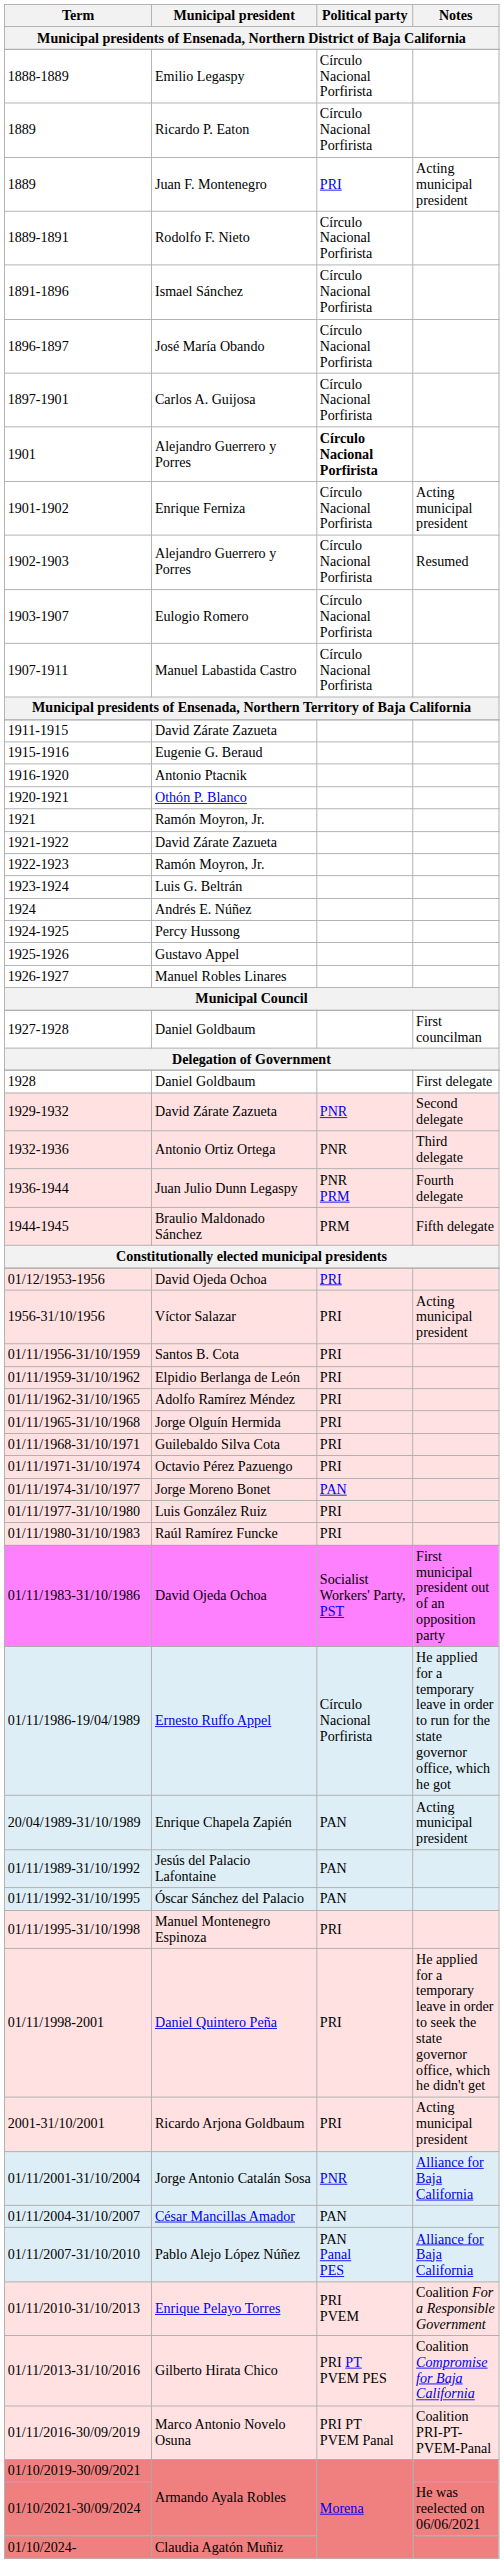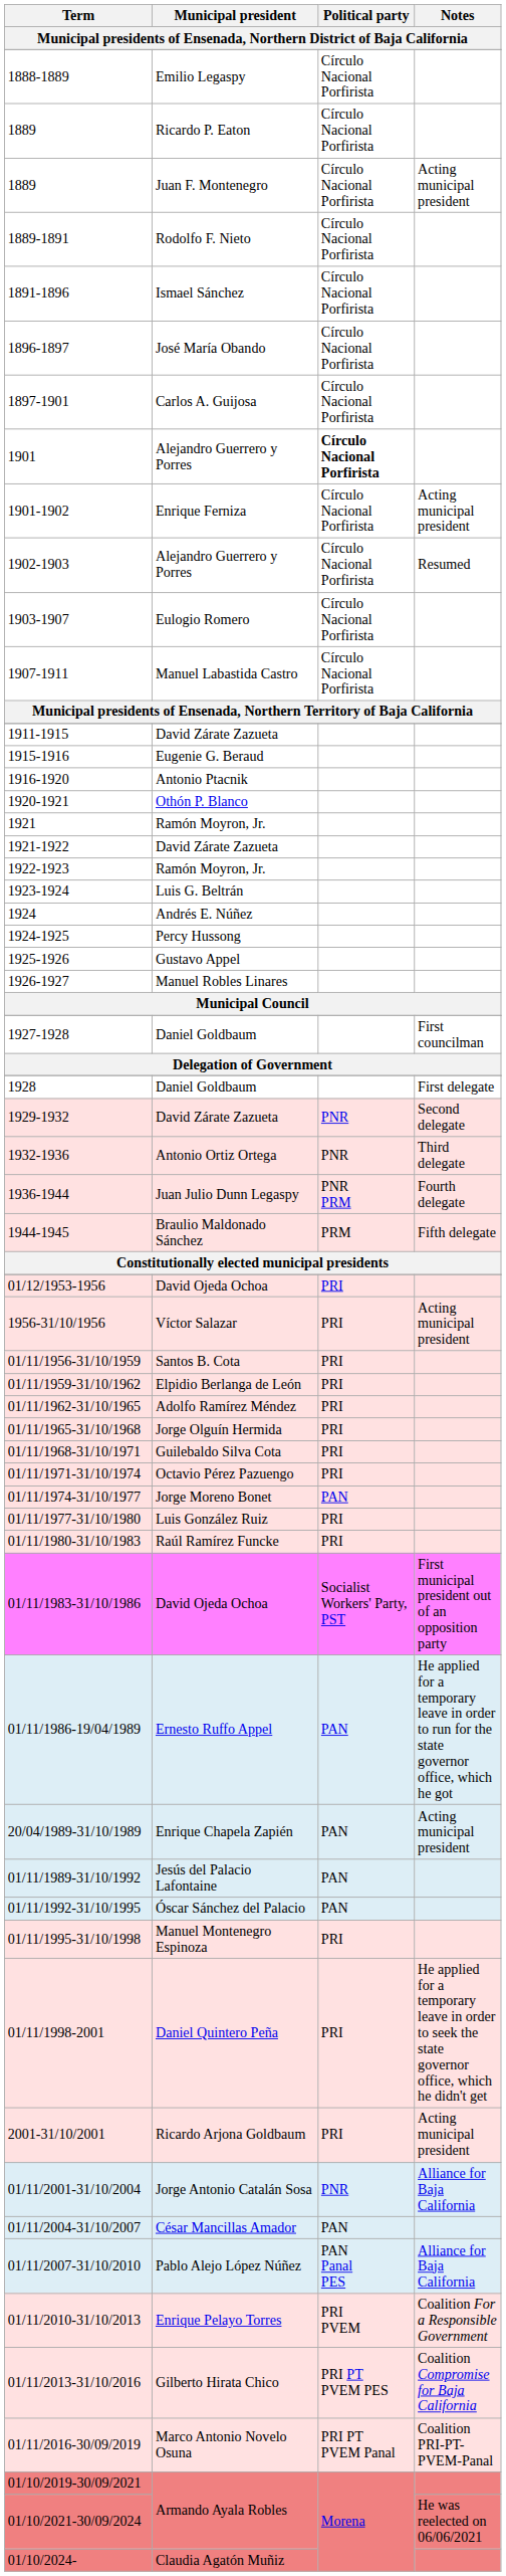 <table class=wikitable>
 <tr>
 <th width=160px>Term</th>
 <th width=180px>Municipal president</th>
 <th width=102px>Political party</th>
 <th width=90px>Notes</th>
 </tr>
 <tr>
 <th colspan="4" align=center>Municipal presidents of Ensenada, Northern District of Baja California</th>
 </tr>
 <tr>
 </tr>
 <tr style="background:#ffffff">
 <td>1888-1889</td>
 <td>Emilio Legaspy</td>
 <td>Círculo Nacional Porfirista</td>
 <td></td>
 </tr>
 <tr style="background:#ffffff">
 <td>1889</td>
 <td>Ricardo P. Eaton</td>
 <td>Círculo Nacional Porfirista</td>
 <td></td>
 </tr>
 <tr style="background:#ffffff">
 <td>1889</td>
 <td>Juan F. Montenegro</td>
-<td><a href='#'>PRI</a> </td>
+<td>Círculo Nacional Porfirista</td>
 <td>Acting municipal president</td>
 </tr>
 <tr style="background:#ffffff">
 <td>1889-1891</td>
 <td>Rodolfo F. Nieto</td>
 <td>Círculo Nacional Porfirista</td>
 <td></td>
 </tr>
 <tr style="background:#ffffff">
 <td>1891-1896</td>
 <td>Ismael Sánchez</td>
 <td>Círculo Nacional Porfirista</td>
 <td></td>
 </tr>
 <tr style="background:#ffffff">
 <td>1896-1897</td>
 <td>José María Obando</td>
 <td>Círculo Nacional Porfirista</td>
 <td></td>
 </tr>
 <tr style="background:#ffffff">
 <td>1897-1901</td>
 <td>Carlos A. Guijosa</td>
 <td>Círculo Nacional Porfirista</td>
 <td></td>
 </tr>
 <tr style="background:#ffffff">
 <td>1901</td>
 <td>Alejandro Guerrero y Porres</td>
 <td><strong>Círculo Nacional Porfirista</strong></td>
 <td></td>
 </tr>
 <tr style="background:#ffffff">
 <td>1901-1902</td>
 <td>Enrique Ferniza</td>
 <td>Círculo Nacional Porfirista</td>
 <td>Acting municipal president</td>
 </tr>
 <tr style="background:#ffffff">
 <td>1902-1903</td>
 <td>Alejandro Guerrero y Porres</td>
 <td>Círculo Nacional Porfirista</td>
 <td>Resumed</td>
 </tr>
 <tr style="background:#ffffff">
 <td>1903-1907</td>
 <td>Eulogio Romero</td>
 <td>Círculo Nacional Porfirista</td>
 <td></td>
 </tr>
 <tr style="background:#ffffff">
 <td>1907-1911</td>
 <td>Manuel Labastida Castro</td>
 <td>Círculo Nacional Porfirista</td>
 <td></td>
 </tr>
 <tr>
 <th colspan="4" align=center>Municipal presidents of Ensenada, Northern Territory of Baja California</th>
 </tr>
 <tr>
 </tr>
 <tr style="background:#ffffff">
 <td>1911-1915</td>
 <td>David Zárate Zazueta</td>
 <td></td>
 <td></td>
 </tr>
 <tr style="background:#ffffff">
 <td>1915-1916</td>
 <td>Eugenie G. Beraud</td>
 <td></td>
 <td></td>
 </tr>
 <tr style="background:#ffffff">
 <td>1916-1920</td>
 <td>Antonio Ptacnik</td>
 <td></td>
 <td></td>
 </tr>
 <tr style="background:#ffffff">
 <td>1920-1921</td>
 <td><a href='#'>Othón P. Blanco</a></td>
 <td></td>
 <td></td>
 </tr>
 <tr style="background:#ffffff">
 <td>1921</td>
 <td>Ramón Moyron, Jr.</td>
 <td></td>
 <td></td>
 </tr>
 <tr style="background:#ffffff">
 <td>1921-1922</td>
 <td>David Zárate Zazueta</td>
 <td></td>
 <td></td>
 </tr>
 <tr style="background:#ffffff">
 <td>1922-1923</td>
 <td>Ramón Moyron, Jr.</td>
 <td></td>
 <td></td>
 </tr>
 <tr style="background:#ffffff">
 <td>1923-1924</td>
 <td>Luis G. Beltrán</td>
 <td></td>
 <td></td>
 </tr>
 <tr style="background:#ffffff">
 <td>1924</td>
 <td>Andrés E. Núñez</td>
 <td></td>
 <td></td>
 </tr>
 <tr style="background:#ffffff">
 <td>1924-1925</td>
 <td>Percy Hussong</td>
 <td></td>
 <td></td>
 </tr>
 <tr style="background:#ffffff">
 <td>1925-1926</td>
 <td>Gustavo Appel</td>
 <td></td>
 <td></td>
 </tr>
 <tr style="background:#ffffff">
 <td>1926-1927</td>
 <td>Manuel Robles Linares</td>
 <td></td>
 <td></td>
 </tr>
 <tr>
 <th colspan="4">Municipal Council</th>
 </tr>
 <tr>
 </tr>
 <tr style="background:#ffffff">
 <td>1927-1928</td>
 <td>Daniel Goldbaum</td>
 <td></td>
 <td>First councilman</td>
 </tr>
 <tr>
 <th colspan="4">Delegation of Government</th>
 </tr>
 <tr>
 </tr>
 <tr style="background:#ffffff">
 <td>1928</td>
 <td>Daniel Goldbaum</td>
 <td></td>
 <td>First delegate</td>
 </tr>
 <tr style="background:#ffe1e1">
 <td>1929-1932</td>
 <td>David Zárate Zazueta</td>
 <td><a href='#'>PNR</a> </td>
 <td>Second delegate</td>
 </tr>
 <tr style="background:#ffe1e1">
 <td>1932-1936</td>
 <td>Antonio Ortiz Ortega</td>
 <td Partido Nacional Revolucionario>PNR </td>
 <td>Third delegate</td>
 </tr>
 <tr style="background:#ffe1e1">
 <td>1936-1944</td>
 <td>Juan Julio Dunn Legaspy</td>
 <td Partido Nacional Revolucionario>PNR <br> <a href='#'>PRM</a> </td>
 <td>Fourth delegate</td>
 </tr>
 <tr style="background:#ffe1e1">
 <td>1944-1945</td>
 <td>Braulio Maldonado Sánchez</td>
 <td>PRM </td>
 <td>Fifth delegate</td>
 </tr>
 <tr>
 <th colspan="4">Constitutionally elected municipal presidents</th>
 </tr>
 <tr>
 </tr>
 <tr style="background:#ffe1e1">
 <td>01/12/1953-1956</td>
 <td>David Ojeda Ochoa</td>
 <td><a href='#'>PRI</a> </td>
 <td></td>
 </tr>
 <tr style="background:#ffe1e1">
 <td>1956-31/10/1956</td>
 <td>Víctor Salazar</td>
 <td Institutional Revolutionary Party>PRI </td>
 <td>Acting municipal president</td>
 </tr>
 <tr style="background:#ffe1e1">
 <td>01/11/1956-31/10/1959</td>
 <td>Santos B. Cota</td>
 <td Institutional Revolutionary Party>PRI </td>
 <td></td>
 </tr>
 <tr style="background:#ffe1e1">
 <td>01/11/1959-31/10/1962</td>
 <td>Elpidio Berlanga de León</td>
 <td Institutional Revolutionary Party>PRI </td>
 <td></td>
 </tr>
 <tr style="background:#ffe1e1">
 <td>01/11/1962-31/10/1965</td>
 <td>Adolfo Ramírez Méndez</td>
 <td Institutional Revolutionary Party>PRI </td>
 <td></td>
 </tr>
 <tr style="background:#ffe1e1">
 <td>01/11/1965-31/10/1968</td>
 <td>Jorge Olguín Hermida</td>
 <td Institutional Revolutionary Party>PRI </td>
 <td></td>
 </tr>
 <tr style="background:#ffe1e1">
 <td>01/11/1968-31/10/1971</td>
 <td>Guilebaldo Silva Cota</td>
 <td Institutional Revolutionary Party>PRI </td>
 <td></td>
 </tr>
 <tr style="background:#ffe1e1">
 <td>01/11/1971-31/10/1974</td>
 <td>Octavio Pérez Pazuengo</td>
 <td Institutional Revolutionary Party>PRI </td>
 <td></td>
 </tr>
 <tr style="background:#ffe1e1">
 <td>01/11/1974-31/10/1977</td>
 <td>Jorge Moreno Bonet</td>
 <td><a href='#'>PAN</a> </td>
 <td></td>
 </tr>
 <tr style="background:#ffe1e1">
 <td>01/11/1977-31/10/1980</td>
 <td>Luis González Ruiz</td>
 <td Institutional Revolutionary Party>PRI </td>
 <td></td>
 </tr>
 <tr style="background:#ffe1e1">
 <td>01/11/1980-31/10/1983</td>
 <td>Raúl Ramírez Funcke</td>
 <td Institutional Revolutionary Party>PRI </td>
 <td></td>
 </tr>
 <tr style="background:#ff80ff">
 <td>01/11/1983-31/10/1986</td>
 <td>David Ojeda Ochoa</td>
 <td>Socialist Workers' Party, <a href='#'>PST</a> </td>
 <td>First municipal president out of an opposition party</td>
 </tr>
 <tr style="background:#ddeef6">
 <td>01/11/1986-19/04/1989</td>
 <td><a href='#'>Ernesto Ruffo  Appel</a></td>
-<td>Círculo Nacional Porfirista</td>
+<td><a href='#'>PAN</a> </td>
 <td>He applied for a temporary leave in order to run for the state governor office, which he got</td>
 </tr>
 <tr style="background:#ddeef6">
 <td>20/04/1989-31/10/1989</td>
 <td>Enrique Chapela Zapién</td>
 <td National Action Party (Mexico)>PAN </td>
 <td>Acting municipal president</td>
 </tr>
 <tr style="background:#ddeef6">
 <td>01/11/1989-31/10/1992</td>
 <td>Jesús del Palacio Lafontaine</td>
 <td National Action Party (Mexico)>PAN </td>
 <td></td>
 </tr>
 <tr style="background:#ddeef6">
 <td>01/11/1992-31/10/1995</td>
 <td>Óscar Sánchez del Palacio</td>
 <td National Action Party (Mexico)>PAN </td>
 <td></td>
 </tr>
 <tr style="background:#ffe1e1">
 <td>01/11/1995-31/10/1998</td>
 <td>Manuel Montenegro Espinoza</td>
 <td Institutional Revolutionary Party>PRI </td>
 <td></td>
 </tr>
 <tr style="background:#ffe1e1">
 <td>01/11/1998-2001</td>
 <td><a href='#'>Daniel Quintero Peña</a></td>
 <td Institutional Revolutionary Party>PRI </td>
 <td>He applied for a temporary leave in order to seek the state governor office, which he didn't get</td>
 </tr>
 <tr style="background:#ffe1e1">
 <td>2001-31/10/2001</td>
 <td>Ricardo Arjona Goldbaum</td>
 <td Institutional Revolutionary Party>PRI </td>
 <td>Acting municipal president</td>
 </tr>
 <tr style="background:#ddeef6">
 <td>01/11/2001-31/10/2004</td>
 <td>Jorge Antonio Catalán  Sosa</td>
 <td><a href='#'>PNR</a> </td>
 <td><a href='#'>Alliance for Baja California</a></td>
 </tr>
 <tr style="background:#ddeef6">
 <td>01/11/2004-31/10/2007</td>
 <td><a href='#'>César Mancillas Amador</a></td>
 <td National Action Party (Mexico)>PAN </td>
 <td></td>
 </tr>
 <tr style="background:#ddeef6">
 <td>01/11/2007-31/10/2010</td>
 <td>Pablo Alejo López Núñez</td>
 <td National Action Party (Mexico)>PAN <br> <a href='#'>Panal</a> <br> <a href='#'>PES</a> </td>
 <td><a href='#'>Alliance for Baja California</a></td>
 </tr>
 <tr style="background:#ffe1e1">
 <td>01/11/2010-31/10/2013</td>
 <td><a href='#'>Enrique Pelayo Torres</a></td>
 <td Institutional Revolutionary Party>PRI <br> PVEM </td>
 <td>Coalition <em>For a Responsible Government</em></td>
 </tr>
 <tr style="background:#ffe1e1">
 <td>01/11/2013-31/10/2016</td>
 <td>Gilberto Hirata Chico</td>
 <td Institutional Revolutionary Party>PRI  <a href='#'>PT</a> <br> PVEM  PES </td>
 <td>Coalition <em><a href='#'>Compromise for Baja California</a></em></td>
 </tr>
 <tr style="background:#ffe1e1">
 <td>01/11/2016-30/09/2019</td>
 <td>Marco Antonio Novelo Osuna</td>
 <td Institutional Revolutionary Party>PRI  PT <br> PVEM  Panal </td>
 <td>Coalition PRI-PT-PVEM-Panal</td>
 </tr>
 <tr style="background:#f08080">
 <td>01/10/2019-30/09/2021</td>
 <td rowspan="2">Armando Ayala Robles</td>
 <td rowspan="3"><a href='#'>Morena</a> </td>
 <td></td>
 </tr>
 <tr style="background:#f08080">
 <td>01/10/2021-30/09/2024</td>
 <td>He was reelected on 06/06/2021</td>
 </tr>
 <tr style="background:#f08080">
 <td>01/10/2024-</td>
 <td>Claudia Agatón Muñiz</td>
 <td></td>
 </tr>
 </table>
